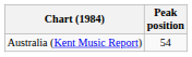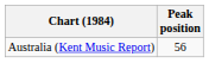 <table class="wikitable">
 <tr>
 <th>Chart (1984)</th>
 <th>Peak<br>position</th>
 </tr>
 <tr>
 <td>Australia (<a href='#'>Kent Music Report</a>)</td>
-<td style="text-align:center;">54</td>
+<td style="text-align:center;">56</td>
 </tr>
 </table>
